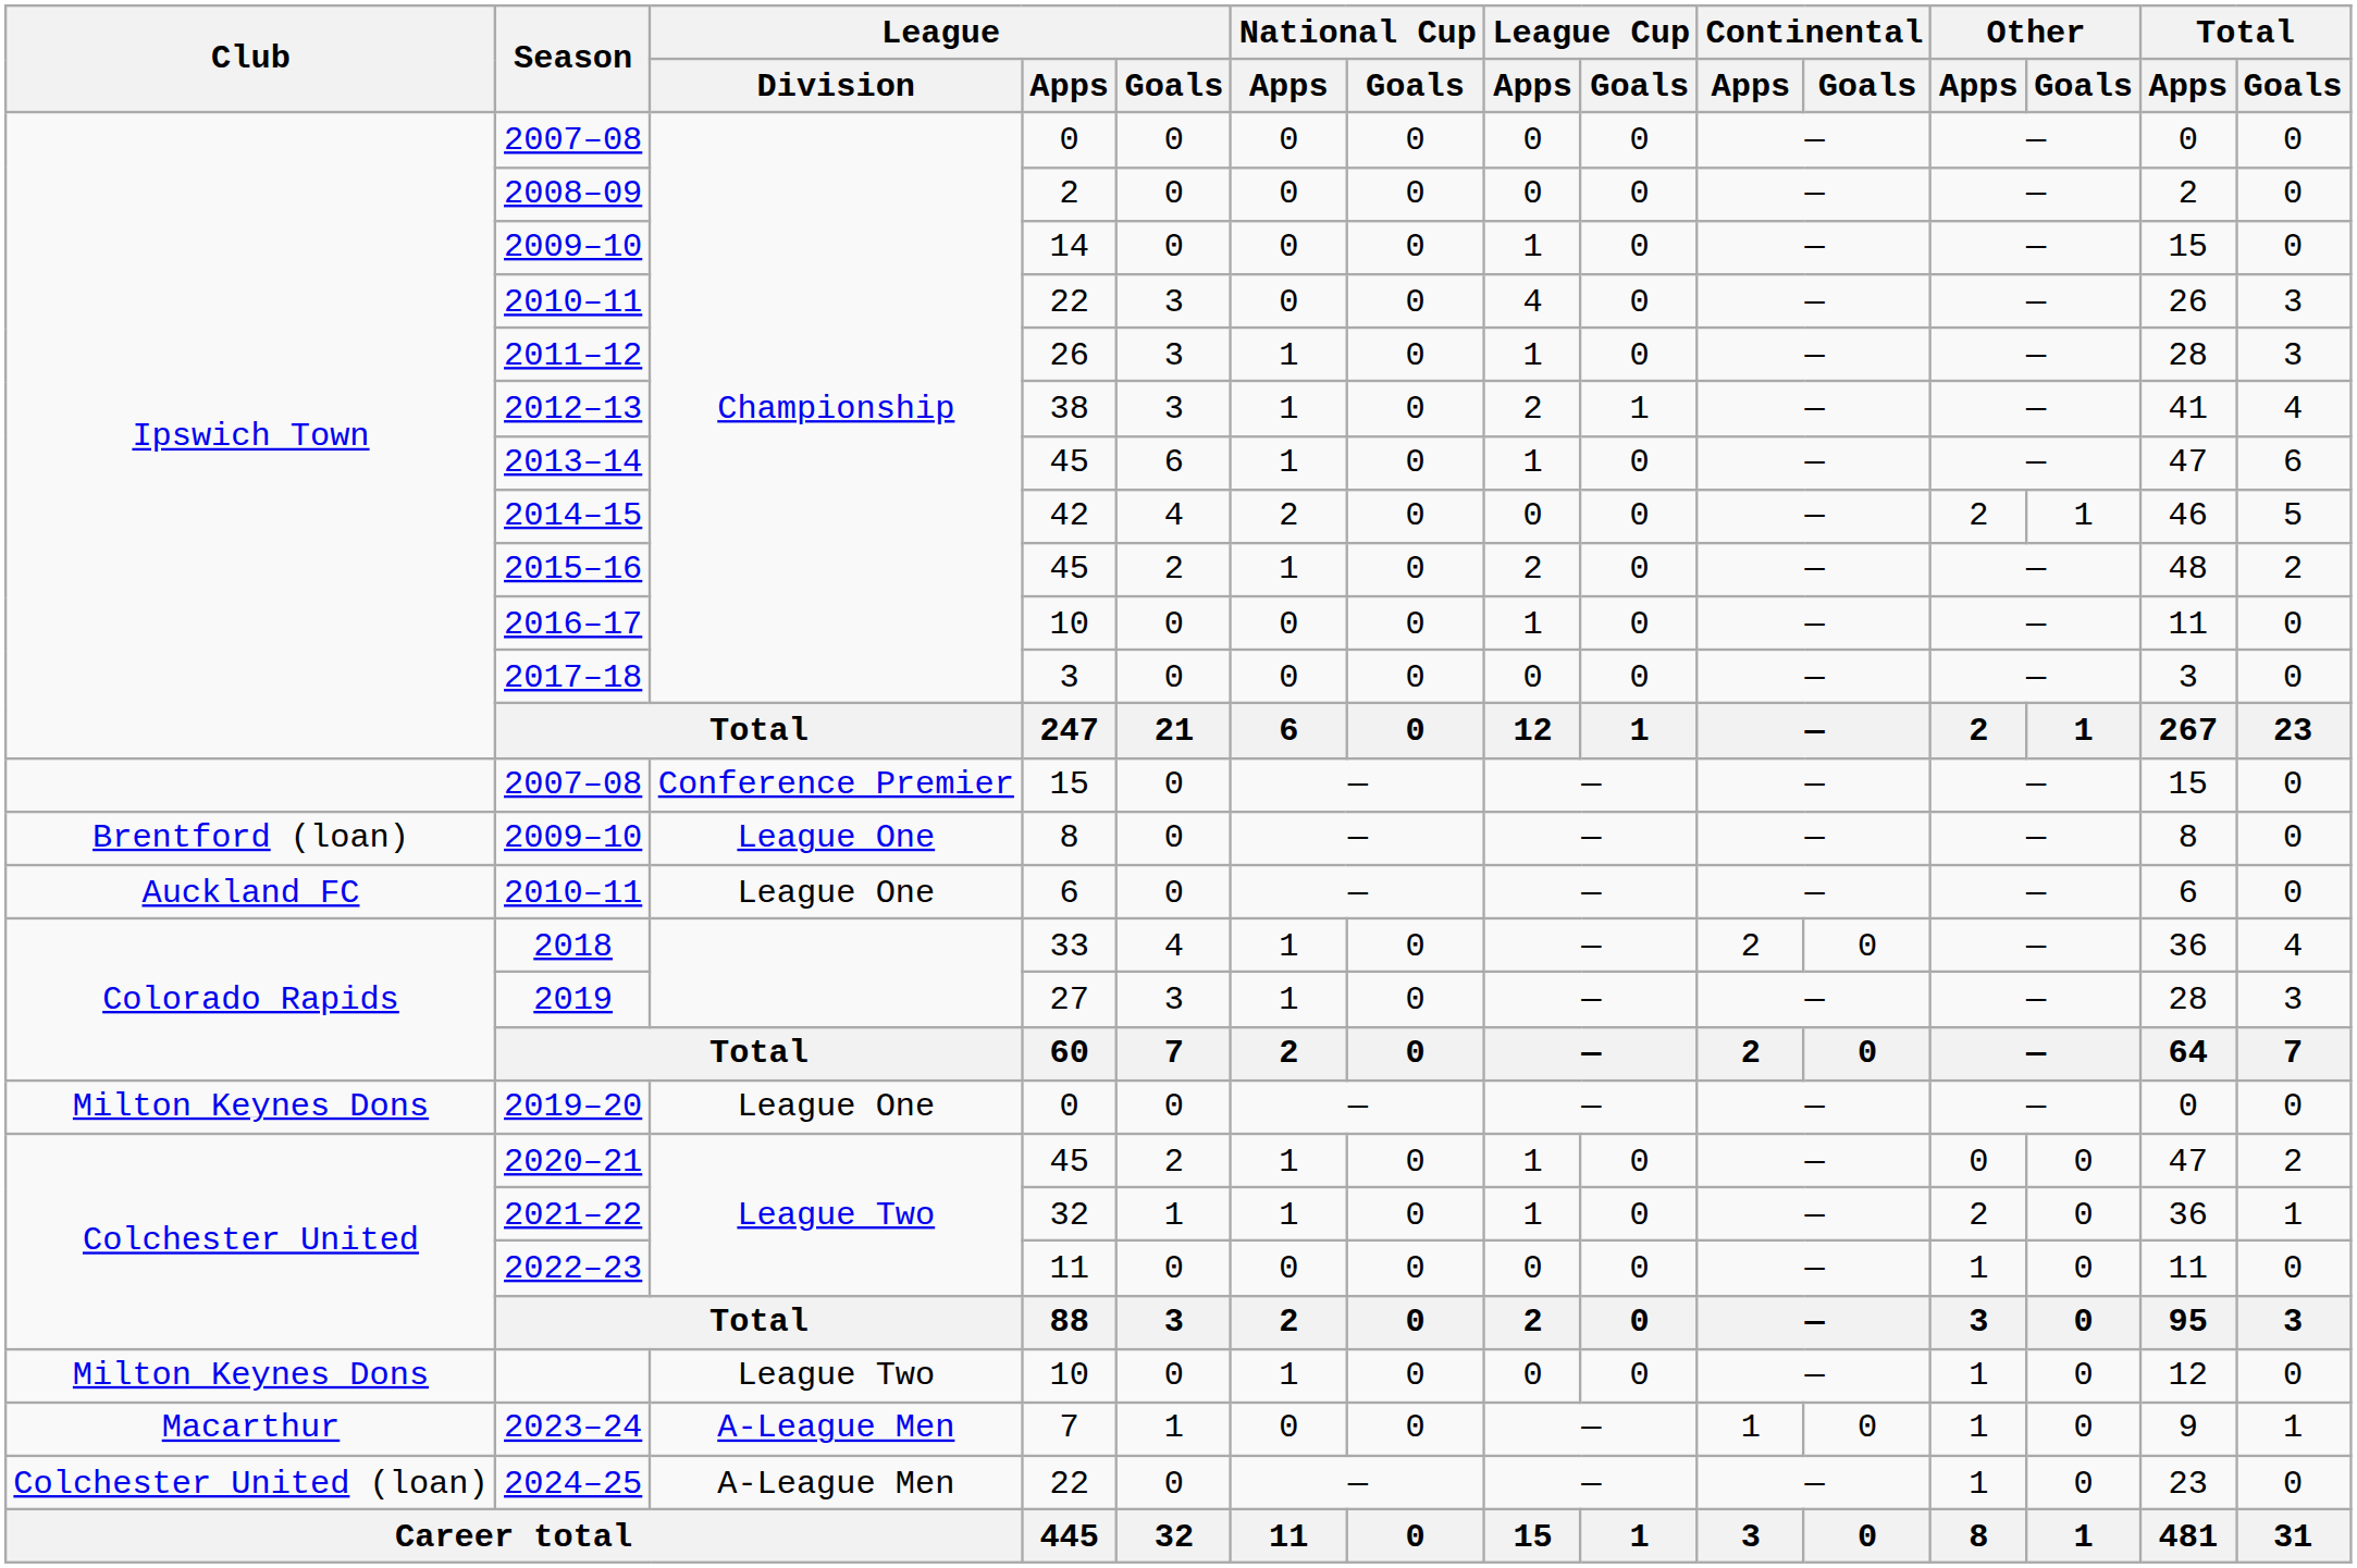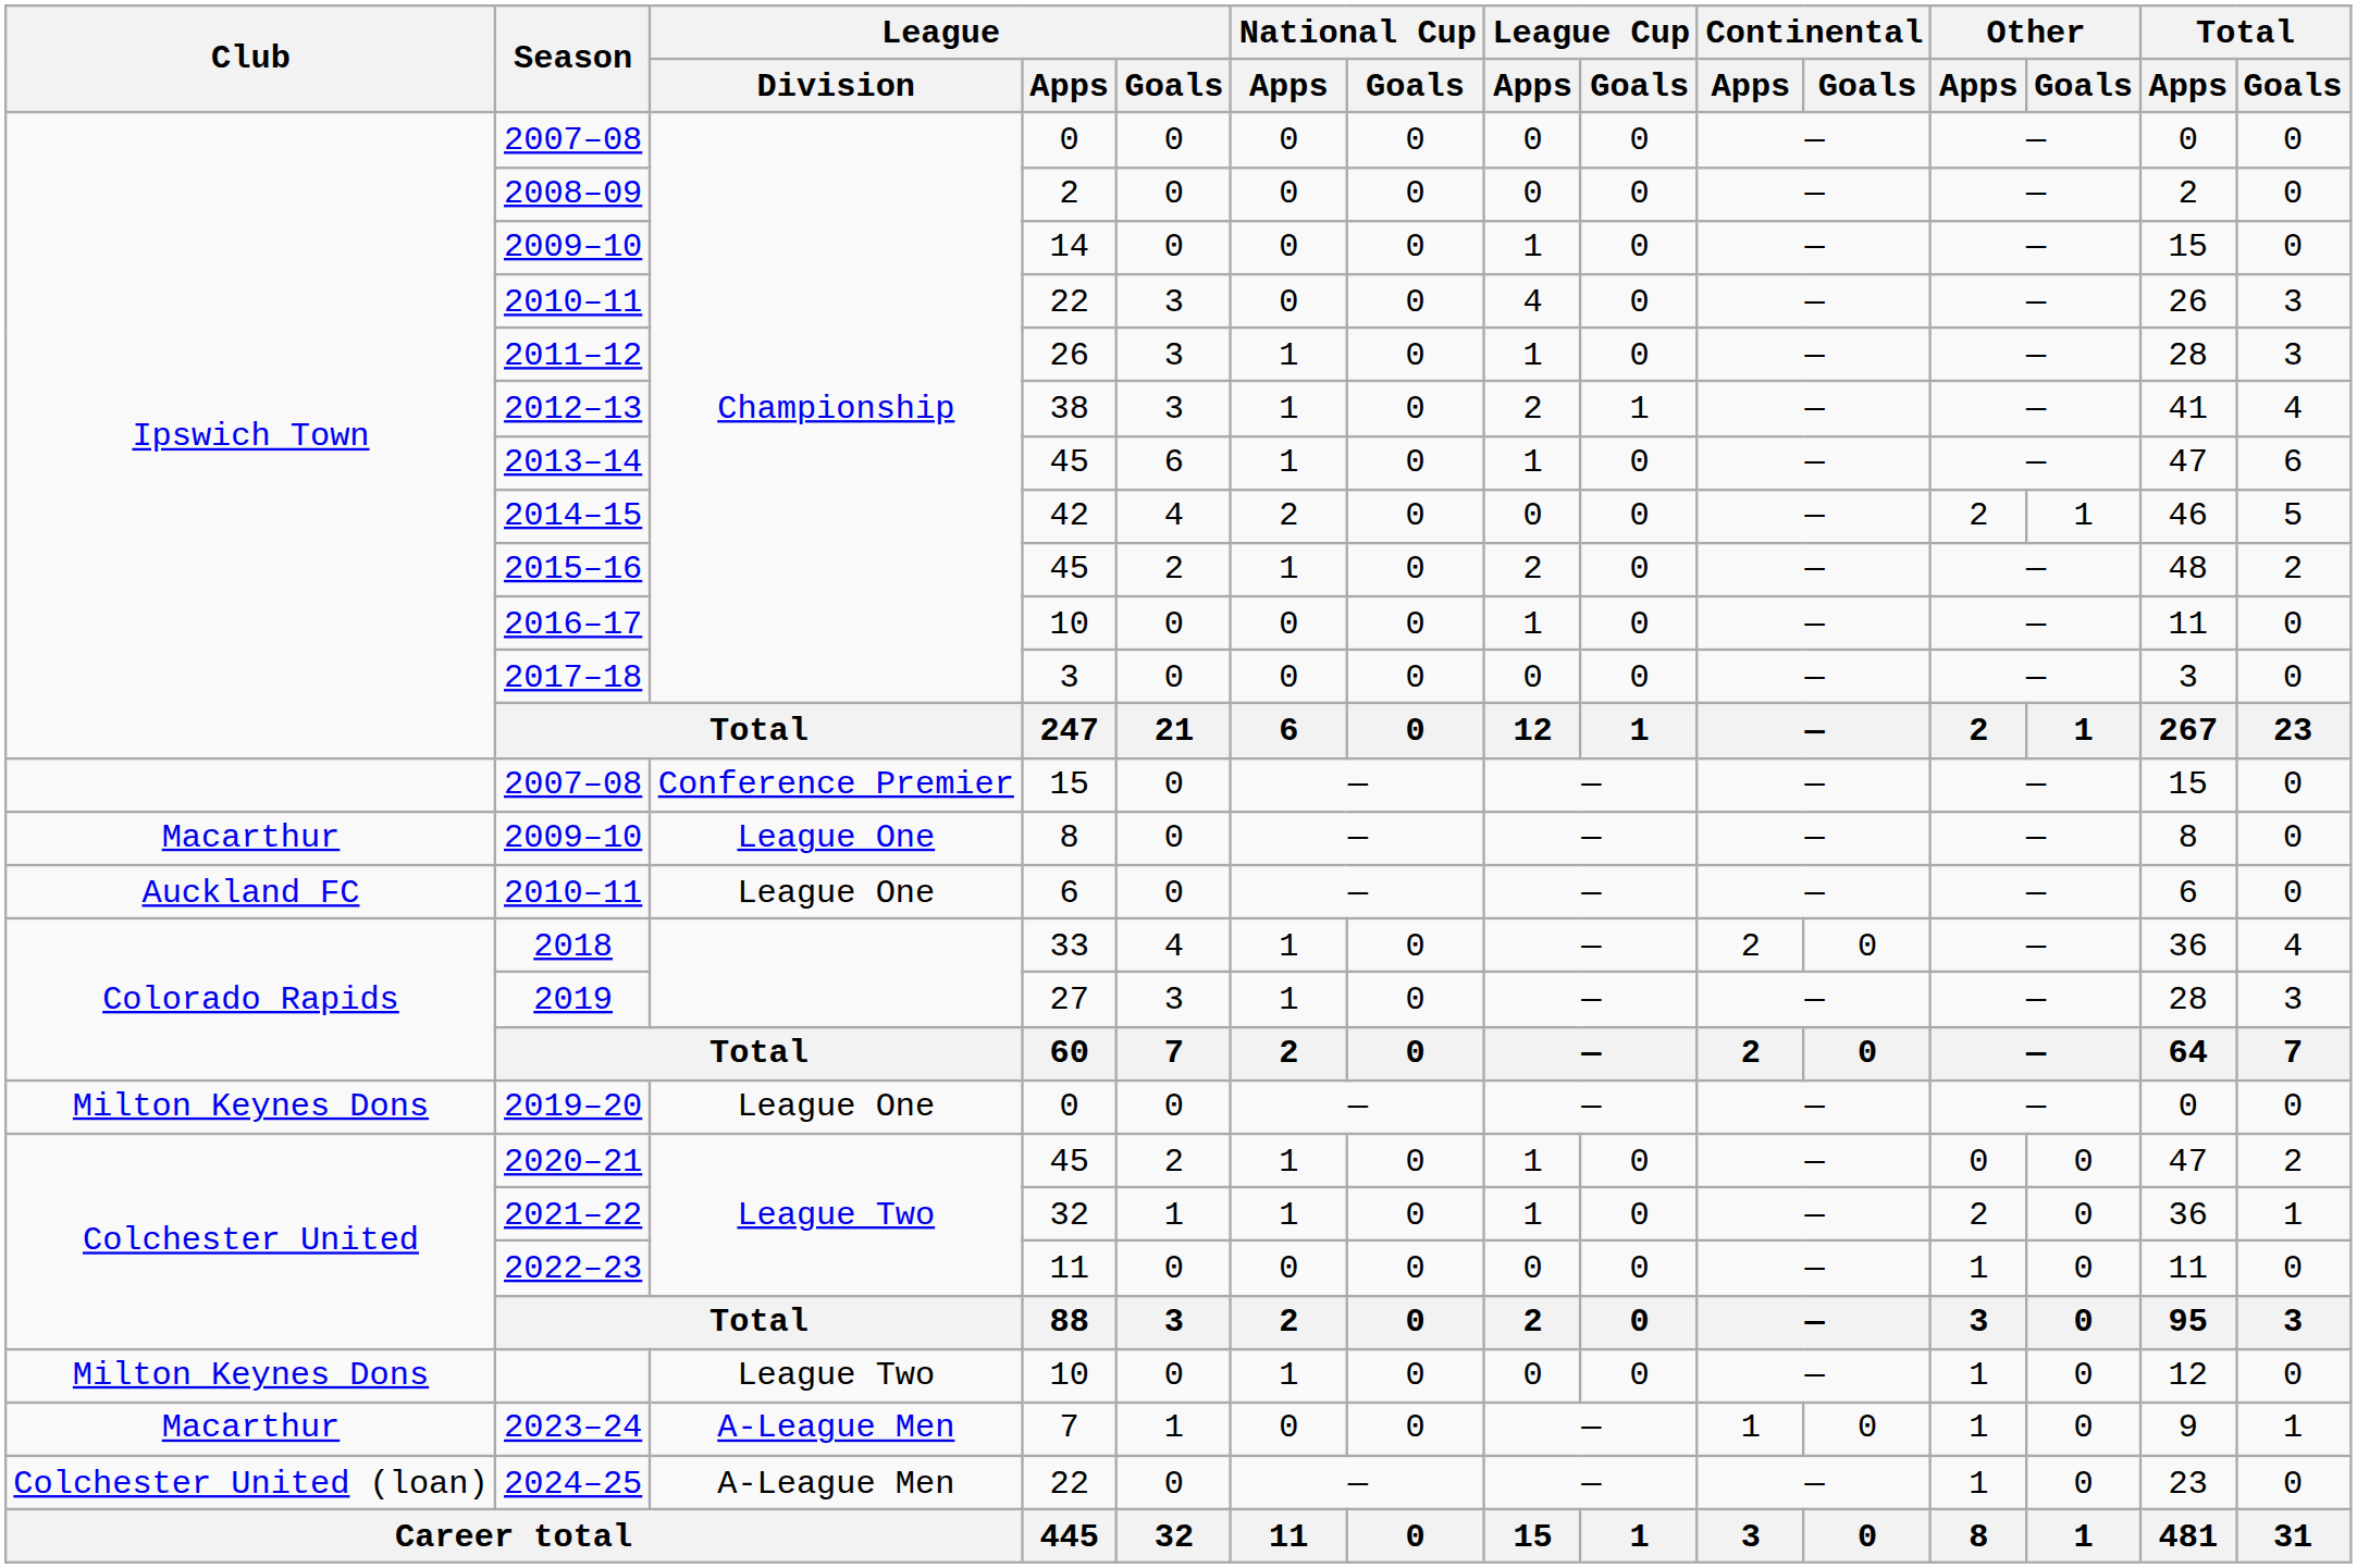 <table class="wikitable" style="text-align: center;">
 <tr>
 <th rowspan=2>Club</th>
 <th rowspan=2>Season</th>
 <th colspan=3>League</th>
 <th colspan=2>National Cup</th>
 <th colspan=2>League Cup</th>
 <th colspan=2>Continental</th>
 <th colspan=2>Other</th>
 <th colspan=2>Total</th>
 </tr>
 <tr>
 <th>Division</th>
 <th>Apps</th>
 <th>Goals</th>
 <th>Apps</th>
 <th>Goals</th>
 <th>Apps</th>
 <th>Goals</th>
 <th>Apps</th>
 <th>Goals</th>
 <th>Apps</th>
 <th>Goals</th>
 <th>Apps</th>
 <th>Goals</th>
 </tr>
 <tr>
 <td rowspan=12><a href='#'>Ipswich Town</a></td>
 <td><a href='#'>2007–08</a></td>
 <td rowspan=11><a href='#'>Championship</a></td>
 <td>0</td>
 <td>0</td>
 <td>0</td>
 <td>0</td>
 <td>0</td>
 <td>0</td>
 <td colspan=2>―</td>
 <td colspan="2">―</td>
 <td>0</td>
 <td>0</td>
 </tr>
 <tr>
 <td><a href='#'>2008–09</a></td>
 <td>2</td>
 <td>0</td>
 <td>0</td>
 <td>0</td>
 <td>0</td>
 <td>0</td>
 <td colspan=2>―</td>
 <td colspan="2">―</td>
 <td>2</td>
 <td>0</td>
 </tr>
 <tr>
 <td><a href='#'>2009–10</a></td>
 <td>14</td>
 <td>0</td>
 <td>0</td>
 <td>0</td>
 <td>1</td>
 <td>0</td>
 <td colspan=2>―</td>
 <td colspan="2">―</td>
 <td>15</td>
 <td>0</td>
 </tr>
 <tr>
 <td><a href='#'>2010–11</a></td>
 <td>22</td>
 <td>3</td>
 <td>0</td>
 <td>0</td>
 <td>4</td>
 <td>0</td>
 <td colspan=2>―</td>
 <td colspan="2">―</td>
 <td>26</td>
 <td>3</td>
 </tr>
 <tr>
 <td><a href='#'>2011–12</a></td>
 <td>26</td>
 <td>3</td>
 <td>1</td>
 <td>0</td>
 <td>1</td>
 <td>0</td>
 <td colspan=2>―</td>
 <td colspan="2">―</td>
 <td>28</td>
 <td>3</td>
 </tr>
 <tr>
 <td><a href='#'>2012–13</a></td>
 <td>38</td>
 <td>3</td>
 <td>1</td>
 <td>0</td>
 <td>2</td>
 <td>1</td>
 <td colspan=2>―</td>
 <td colspan="2">―</td>
 <td>41</td>
 <td>4</td>
 </tr>
 <tr>
 <td><a href='#'>2013–14</a></td>
 <td>45</td>
 <td>6</td>
 <td>1</td>
 <td>0</td>
 <td>1</td>
 <td>0</td>
 <td colspan=2>―</td>
 <td colspan="2">―</td>
 <td>47</td>
 <td>6</td>
 </tr>
 <tr>
 <td><a href='#'>2014–15</a></td>
 <td>42</td>
 <td>4</td>
 <td>2</td>
 <td>0</td>
 <td>0</td>
 <td>0</td>
 <td colspan=2>―</td>
 <td>2</td>
 <td>1</td>
 <td>46</td>
 <td>5</td>
 </tr>
 <tr>
 <td><a href='#'>2015–16</a></td>
 <td>45</td>
 <td>2</td>
 <td>1</td>
 <td>0</td>
 <td>2</td>
 <td>0</td>
 <td colspan=2>―</td>
 <td colspan="2">―</td>
 <td>48</td>
 <td>2</td>
 </tr>
 <tr>
 <td><a href='#'>2016–17</a></td>
 <td>10</td>
 <td>0</td>
 <td>0</td>
 <td>0</td>
 <td>1</td>
 <td>0</td>
 <td colspan=2>―</td>
 <td colspan="2">―</td>
 <td>11</td>
 <td>0</td>
 </tr>
 <tr>
 <td><a href='#'>2017–18</a></td>
 <td>3</td>
 <td>0</td>
 <td>0</td>
 <td>0</td>
 <td>0</td>
 <td>0</td>
 <td colspan=2>―</td>
 <td colspan="2">―</td>
 <td>3</td>
 <td>0</td>
 </tr>
 <tr>
 <th colspan=2>Total</th>
 <th>247</th>
 <th>21</th>
 <th>6</th>
 <th>0</th>
 <th>12</th>
 <th>1</th>
 <th colspan="2">―</th>
 <th>2</th>
 <th>1</th>
 <th>267</th>
 <th>23</th>
 </tr>
 <tr>
 <td></td>
 <td><a href='#'>2007–08</a></td>
 <td><a href='#'>Conference Premier</a></td>
 <td>15</td>
 <td>0</td>
 <td colspan="2">―</td>
 <td colspan="2">―</td>
 <td colspan="2">―</td>
 <td colspan="2">―</td>
 <td>15</td>
 <td>0</td>
 </tr>
 <tr>
-<td><a href='#'>Brentford</a> (loan)</td>
+<td><a href='#'>Macarthur</a></td>
 <td><a href='#'>2009–10</a></td>
 <td><a href='#'>League One</a></td>
 <td>8</td>
 <td>0</td>
 <td colspan="2">―</td>
 <td colspan="2">―</td>
 <td colspan="2">―</td>
 <td colspan="2">―</td>
 <td>8</td>
 <td>0</td>
 </tr>
 <tr>
 <td><a href='#'>Auckland FC</a></td>
 <td><a href='#'>2010–11</a></td>
 <td>League One</td>
 <td>6</td>
 <td>0</td>
 <td colspan="2">―</td>
 <td colspan="2">―</td>
 <td colspan="2">―</td>
 <td colspan="2">―</td>
 <td>6</td>
 <td>0</td>
 </tr>
 <tr>
 <td rowspan=3><a href='#'>Colorado Rapids</a></td>
 <td><a href='#'>2018</a></td>
 <td rowspan=2></td>
 <td>33</td>
 <td>4</td>
 <td>1</td>
 <td>0</td>
 <td colspan=2>―</td>
 <td>2</td>
 <td>0</td>
 <td colspan=2>―</td>
 <td>36</td>
 <td>4</td>
 </tr>
 <tr>
 <td><a href='#'>2019</a></td>
 <td>27</td>
 <td>3</td>
 <td>1</td>
 <td>0</td>
 <td colspan=2>―</td>
 <td colspan="2">―</td>
 <td colspan="2">―</td>
 <td>28</td>
 <td>3</td>
 </tr>
 <tr>
 <th colspan=2>Total</th>
 <th>60</th>
 <th>7</th>
 <th>2</th>
 <th>0</th>
 <th colspan="2">―</th>
 <th>2</th>
 <th>0</th>
 <th colspan="2">―</th>
 <th>64</th>
 <th>7</th>
 </tr>
 <tr>
 <td><a href='#'>Milton Keynes Dons</a></td>
 <td><a href='#'>2019–20</a></td>
 <td>League One</td>
 <td>0</td>
 <td>0</td>
 <td colspan="2">―</td>
 <td colspan="2">―</td>
 <td colspan="2">―</td>
 <td colspan="2">―</td>
 <td>0</td>
 <td>0</td>
 </tr>
 <tr>
 <td rowspan=4><a href='#'>Colchester United</a></td>
 <td><a href='#'>2020–21</a></td>
 <td rowspan=3><a href='#'>League Two</a></td>
 <td>45</td>
 <td>2</td>
 <td>1</td>
 <td>0</td>
 <td>1</td>
 <td>0</td>
 <td colspan="2">―</td>
 <td>0</td>
 <td>0</td>
 <td>47</td>
 <td>2</td>
 </tr>
 <tr>
 <td><a href='#'>2021–22</a></td>
 <td>32</td>
 <td>1</td>
 <td>1</td>
 <td>0</td>
 <td>1</td>
 <td>0</td>
 <td colspan="2">―</td>
 <td>2</td>
 <td>0</td>
 <td>36</td>
 <td>1</td>
 </tr>
 <tr>
 <td><a href='#'>2022–23</a></td>
 <td>11</td>
 <td>0</td>
 <td>0</td>
 <td>0</td>
 <td>0</td>
 <td>0</td>
 <td colspan="2">―</td>
 <td>1</td>
 <td>0</td>
 <td>11</td>
 <td>0</td>
 </tr>
 <tr>
 <th colspan=2>Total</th>
 <th>88</th>
 <th>3</th>
 <th>2</th>
 <th>0</th>
 <th>2</th>
 <th>0</th>
 <th colspan="2">―</th>
 <th>3</th>
 <th>0</th>
 <th>95</th>
 <th>3</th>
 </tr>
 <tr>
 <td><a href='#'>Milton Keynes Dons</a></td>
 <td></td>
 <td>League Two</td>
 <td>10</td>
 <td>0</td>
 <td>1</td>
 <td>0</td>
 <td>0</td>
 <td>0</td>
 <td colspan="2">—</td>
 <td>1</td>
 <td>0</td>
 <td>12</td>
 <td>0</td>
 </tr>
 <tr>
 <td><a href='#'>Macarthur</a></td>
 <td><a href='#'>2023–24</a></td>
 <td><a href='#'>A-League Men</a></td>
 <td>7</td>
 <td>1</td>
 <td>0</td>
 <td>0</td>
 <td colspan="2">—</td>
 <td>1</td>
 <td>0</td>
 <td>1</td>
 <td>0</td>
 <td>9</td>
 <td>1</td>
 </tr>
 <tr>
 <td><a href='#'>Colchester United</a> (loan)</td>
 <td><a href='#'>2024–25</a></td>
 <td>A-League Men</td>
 <td>22</td>
 <td>0</td>
 <td colspan="2">—</td>
 <td colspan="2">—</td>
 <td colspan="2">—</td>
 <td>1</td>
 <td>0</td>
 <td>23</td>
 <td>0</td>
 </tr>
 <tr>
 <th colspan="3">Career total</th>
 <th>445</th>
 <th>32</th>
 <th>11</th>
 <th>0</th>
 <th>15</th>
 <th>1</th>
 <th>3</th>
 <th>0</th>
 <th>8</th>
 <th>1</th>
 <th>481</th>
 <th>31</th>
 </tr>
 </table>
